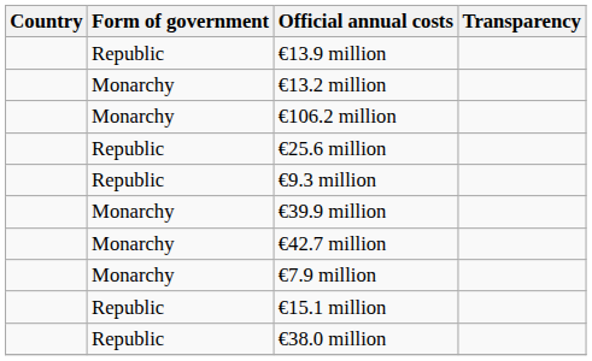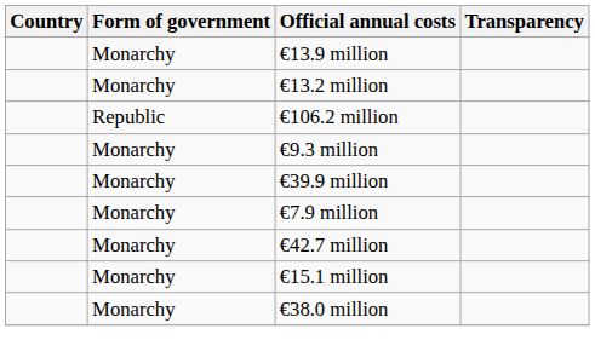 <table class="wikitable sortable">
 <tr>
 <th>Country</th>
 <th>Form of government</th>
 <th>Official annual costs</th>
 <th>Transparency</th>
 </tr>
 <tr>
 <td></td>
-<td>Republic</td>
+<td>Monarchy</td>
 <td>€13.9 million</td>
 <td></td>
 </tr>
 <tr>
 <td></td>
 <td>Monarchy</td>
 <td>€13.2 million</td>
 <td></td>
 </tr>
 <tr>
 <td></td>
-<td>Monarchy</td>
+<td>Republic</td>
 <td>€106.2 million</td>
 <td></td>
 </tr>
 <tr>
 <td></td>
-<td>Republic</td>
-<td>€25.6 million</td>
-<td></td>
-</tr>
-<tr>
-<td></td>
-<td>Republic</td>
+<td>Monarchy</td>
 <td>€9.3 million</td>
 <td></td>
 </tr>
 <tr>
 <td></td>
 <td>Monarchy</td>
 <td>€39.9 million</td>
 <td></td>
 </tr>
 <tr>
 <td></td>
 <td>Monarchy</td>
+<td>€7.9 million</td>
+<td></td>
+</tr>
+<tr>
+<td></td>
+<td>Monarchy</td>
 <td>€42.7 million</td>
 <td></td>
 </tr>
 <tr>
 <td></td>
 <td>Monarchy</td>
-<td>€7.9 million</td>
-<td></td>
-</tr>
-<tr>
-<td></td>
-<td>Republic</td>
 <td>€15.1 million</td>
 <td></td>
 </tr>
 <tr>
 <td></td>
-<td>Republic</td>
+<td>Monarchy</td>
 <td>€38.0 million</td>
 <td></td>
 </tr>
 <tr>
 </tr>
 </table>
